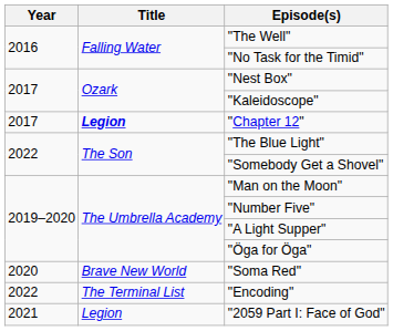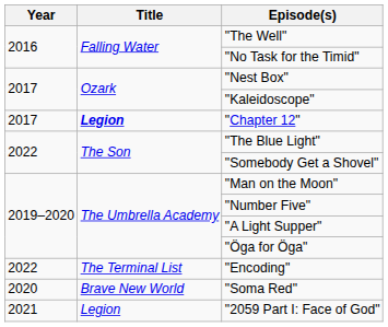 <table class="wikitable">
 <tr>
 <th>Year</th>
 <th>Title</th>
 <th>Episode(s)</th>
 </tr>
 <tr>
 <td rowspan=2>2016</td>
 <td rowspan=2><em><a href='#'>Falling Water</a></em></td>
 <td>"The Well"</td>
 </tr>
 <tr>
 <td>"No Task for the Timid"</td>
 </tr>
 <tr>
 <td rowspan=2>2017</td>
 <td rowspan=2><em><a href='#'>Ozark</a></em></td>
 <td>"Nest Box"</td>
 </tr>
 <tr>
 <td>"Kaleidoscope"</td>
 </tr>
 <tr>
 <td>2017</td>
 <td><strong><em><a href='#'>Legion</a></em></strong></td>
 <td>"<a href='#'>Chapter 12</a>"</td>
 </tr>
 <tr>
 <td rowspan=2>2022</td>
 <td rowspan=2><em><a href='#'>The Son</a></em></td>
 <td>"The Blue Light"</td>
 </tr>
 <tr>
 <td>"Somebody Get a Shovel"</td>
 </tr>
 <tr>
 <td rowspan=4>2019–2020</td>
 <td rowspan=4><em><a href='#'>The Umbrella Academy</a></em></td>
 <td>"Man on the Moon"</td>
 </tr>
 <tr>
 <td>"Number Five"</td>
 </tr>
 <tr>
 <td>"A Light Supper"</td>
 </tr>
 <tr>
 <td>"Öga for Öga"</td>
 </tr>
 <tr>
+<td>2022</td>
+<td><em><a href='#'>The Terminal List</a></em></td>
+<td>"Encoding"</td>
+</tr>
+<tr>
 <td>2020</td>
 <td><em><a href='#'>Brave New World</a></em></td>
 <td>"Soma Red"</td>
-</tr>
-<tr>
-<td>2022</td>
-<td><em><a href='#'>The Terminal List</a></em></td>
-<td>"Encoding"</td>
 </tr>
 <tr>
 <td>2021</td>
 <td><em><a href='#'>Legion</a></em></td>
 <td>"2059 Part I: Face of God"</td>
 </tr>
 </table>
